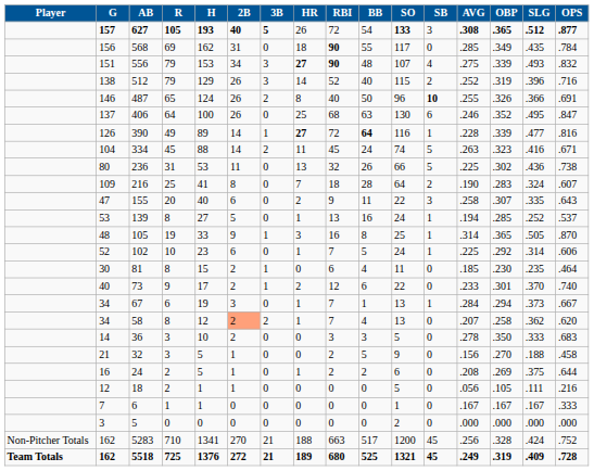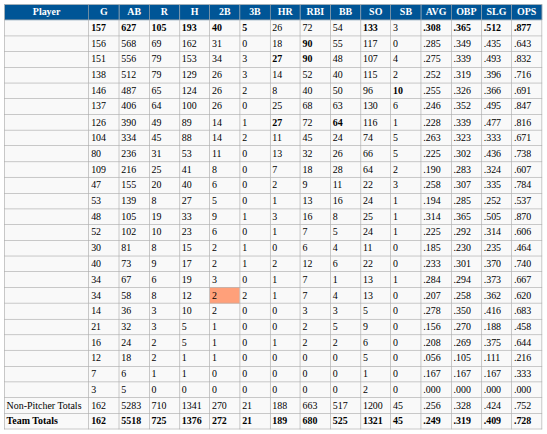 <table class="wikitable sortable">
 <tr>
 <th style="background:#005596; color:#FFF; width:14%;">Player</th>
 <th style="background:#005596; color:#FFF; width:5%;">G</th>
 <th style="background:#005596; color:#FFF; width:5%;">AB</th>
 <th style="background:#005596; color:#FFF; width:5%;">R</th>
 <th style="background:#005596; color:#FFF; width:5%;">H</th>
 <th style="background:#005596; color:#FFF; width:5%;">2B</th>
 <th style="background:#005596; color:#FFF; width:5%;">3B</th>
 <th style="background:#005596; color:#FFF; width:5%;">HR</th>
 <th style="background:#005596; color:#FFF; width:5%;">RBI</th>
 <th style="background:#005596; color:#FFF; width:5%;">BB</th>
 <th style="background:#005596; color:#FFF; width:5%;">SO</th>
 <th style="background:#005596; color:#FFF; width:5%;">SB</th>
 <th style="background:#005596; color:#FFF; width:5%;">AVG</th>
 <th style="background:#005596; color:#FFF; width:5%;">OBP</th>
 <th style="background:#005596; color:#FFF; width:5%;">SLG</th>
 <th style="background:#005596; color:#FFF; width:5%;">OPS</th>
 </tr>
 <tr>
 <td></td>
 <td><strong>157</strong></td>
 <td><strong>627</strong></td>
 <td><strong>105</strong></td>
 <td><strong>193</strong></td>
 <td><strong>40</strong></td>
 <td><strong>5</strong></td>
 <td>26</td>
 <td>72</td>
 <td>54</td>
 <td><strong>133</strong></td>
 <td>3</td>
 <td><strong>.308</strong></td>
 <td><strong>.365</strong></td>
 <td><strong>.512</strong></td>
 <td><strong>.877</strong></td>
 </tr>
 <tr>
 <td></td>
 <td>156</td>
 <td>568</td>
 <td>69</td>
 <td>162</td>
 <td>31</td>
 <td>0</td>
 <td>18</td>
 <td><strong>90</strong></td>
 <td>55</td>
 <td>117</td>
 <td>0</td>
 <td>.285</td>
 <td>.349</td>
 <td>.435</td>
-<td>.784</td>
+<td>.643</td>
 </tr>
 <tr>
 <td></td>
 <td>151</td>
 <td>556</td>
 <td>79</td>
 <td>153</td>
 <td>34</td>
 <td>3</td>
 <td><strong>27</strong></td>
 <td><strong>90</strong></td>
 <td>48</td>
 <td>107</td>
 <td>4</td>
 <td>.275</td>
 <td>.339</td>
 <td>.493</td>
 <td>.832</td>
 </tr>
 <tr>
 <td></td>
 <td>138</td>
 <td>512</td>
 <td>79</td>
 <td>129</td>
 <td>26</td>
 <td>3</td>
 <td>14</td>
 <td>52</td>
 <td>40</td>
 <td>115</td>
 <td>2</td>
 <td>.252</td>
 <td>.319</td>
 <td>.396</td>
 <td>.716</td>
 </tr>
 <tr>
 <td></td>
 <td>146</td>
 <td>487</td>
 <td>65</td>
 <td>124</td>
 <td>26</td>
 <td>2</td>
 <td>8</td>
 <td>40</td>
 <td>50</td>
 <td>96</td>
 <td><strong>10</strong></td>
 <td>.255</td>
 <td>.326</td>
 <td>.366</td>
 <td>.691</td>
 </tr>
 <tr>
 <td></td>
 <td>137</td>
 <td>406</td>
 <td>64</td>
 <td>100</td>
 <td>26</td>
 <td>0</td>
 <td>25</td>
 <td>68</td>
 <td>63</td>
 <td>130</td>
 <td>6</td>
 <td>.246</td>
 <td>.352</td>
 <td>.495</td>
 <td>.847</td>
 </tr>
 <tr>
 <td></td>
 <td>126</td>
 <td>390</td>
 <td>49</td>
 <td>89</td>
 <td>14</td>
 <td>1</td>
 <td><strong>27</strong></td>
 <td>72</td>
 <td><strong>64</strong></td>
 <td>116</td>
 <td>1</td>
 <td>.228</td>
 <td>.339</td>
 <td>.477</td>
 <td>.816</td>
 </tr>
 <tr>
 <td></td>
 <td>104</td>
 <td>334</td>
 <td>45</td>
 <td>88</td>
 <td>14</td>
 <td>2</td>
 <td>11</td>
 <td>45</td>
 <td>24</td>
 <td>74</td>
 <td>5</td>
 <td>.263</td>
 <td>.323</td>
-<td>.416</td>
+<td>.333</td>
 <td>.671</td>
 </tr>
 <tr>
 <td></td>
 <td>80</td>
 <td>236</td>
 <td>31</td>
 <td>53</td>
 <td>11</td>
 <td>0</td>
 <td>13</td>
 <td>32</td>
 <td>26</td>
 <td>66</td>
 <td>5</td>
 <td>.225</td>
 <td>.302</td>
 <td>.436</td>
 <td>.738</td>
 </tr>
 <tr>
 <td></td>
 <td>109</td>
 <td>216</td>
 <td>25</td>
 <td>41</td>
 <td>8</td>
 <td>0</td>
 <td>7</td>
 <td>18</td>
 <td>28</td>
 <td>64</td>
 <td>2</td>
 <td>.190</td>
 <td>.283</td>
 <td>.324</td>
 <td>.607</td>
 </tr>
 <tr>
 <td></td>
 <td>47</td>
 <td>155</td>
 <td>20</td>
 <td>40</td>
 <td>6</td>
 <td>0</td>
 <td>2</td>
 <td>9</td>
 <td>11</td>
 <td>22</td>
 <td>3</td>
 <td>.258</td>
 <td>.307</td>
 <td>.335</td>
-<td>.643</td>
+<td>.784</td>
 </tr>
 <tr>
 <td></td>
 <td>53</td>
 <td>139</td>
 <td>8</td>
 <td>27</td>
 <td>5</td>
 <td>0</td>
 <td>1</td>
 <td>13</td>
 <td>16</td>
 <td>24</td>
 <td>1</td>
 <td>.194</td>
 <td>.285</td>
 <td>.252</td>
 <td>.537</td>
 </tr>
 <tr>
 <td></td>
 <td>48</td>
 <td>105</td>
 <td>19</td>
 <td>33</td>
 <td>9</td>
 <td>1</td>
 <td>3</td>
 <td>16</td>
 <td>8</td>
 <td>25</td>
 <td>1</td>
 <td>.314</td>
 <td>.365</td>
 <td>.505</td>
 <td>.870</td>
 </tr>
 <tr>
 <td></td>
 <td>52</td>
 <td>102</td>
 <td>10</td>
 <td>23</td>
 <td>6</td>
 <td>0</td>
 <td>1</td>
 <td>7</td>
 <td>5</td>
 <td>24</td>
 <td>1</td>
 <td>.225</td>
 <td>.292</td>
 <td>.314</td>
 <td>.606</td>
 </tr>
 <tr>
 <td></td>
 <td>30</td>
 <td>81</td>
 <td>8</td>
 <td>15</td>
 <td>2</td>
 <td>1</td>
 <td>0</td>
 <td>6</td>
 <td>4</td>
 <td>11</td>
 <td>0</td>
 <td>.185</td>
 <td>.230</td>
 <td>.235</td>
 <td>.464</td>
 </tr>
 <tr>
 <td></td>
 <td>40</td>
 <td>73</td>
 <td>9</td>
 <td>17</td>
 <td>2</td>
 <td>1</td>
 <td>2</td>
 <td>12</td>
 <td>6</td>
 <td>22</td>
 <td>0</td>
 <td>.233</td>
 <td>.301</td>
 <td>.370</td>
 <td>.740</td>
 </tr>
 <tr>
 <td></td>
 <td>34</td>
 <td>67</td>
 <td>6</td>
 <td>19</td>
 <td>3</td>
 <td>0</td>
 <td>1</td>
 <td>7</td>
 <td>1</td>
 <td>13</td>
 <td>1</td>
 <td>.284</td>
 <td>.294</td>
 <td>.373</td>
 <td>.667</td>
 </tr>
 <tr>
 <td></td>
 <td>34</td>
 <td>58</td>
 <td>8</td>
 <td>12</td>
 <td style="background: lightsalmon;">2</td>
 <td>2</td>
 <td>1</td>
 <td>7</td>
 <td>4</td>
 <td>13</td>
 <td>0</td>
 <td>.207</td>
 <td>.258</td>
 <td>.362</td>
 <td>.620</td>
 </tr>
 <tr>
 <td></td>
 <td>14</td>
 <td>36</td>
 <td>3</td>
 <td>10</td>
 <td>2</td>
 <td>0</td>
 <td>0</td>
 <td>3</td>
 <td>3</td>
 <td>5</td>
 <td>0</td>
 <td>.278</td>
 <td>.350</td>
-<td>.333</td>
+<td>.416</td>
 <td>.683</td>
 </tr>
 <tr>
 <td></td>
 <td>21</td>
 <td>32</td>
 <td>3</td>
 <td>5</td>
 <td>1</td>
 <td>0</td>
 <td>0</td>
 <td>2</td>
 <td>5</td>
 <td>9</td>
 <td>0</td>
 <td>.156</td>
 <td>.270</td>
 <td>.188</td>
 <td>.458</td>
 </tr>
 <tr>
 <td></td>
 <td>16</td>
 <td>24</td>
 <td>2</td>
 <td>5</td>
 <td>1</td>
 <td>0</td>
 <td>1</td>
 <td>2</td>
 <td>2</td>
 <td>6</td>
 <td>0</td>
 <td>.208</td>
 <td>.269</td>
 <td>.375</td>
 <td>.644</td>
 </tr>
 <tr>
 <td></td>
 <td>12</td>
 <td>18</td>
 <td>2</td>
 <td>1</td>
 <td>1</td>
 <td>0</td>
 <td>0</td>
 <td>0</td>
 <td>0</td>
 <td>5</td>
 <td>0</td>
 <td>.056</td>
 <td>.105</td>
 <td>.111</td>
 <td>.216</td>
 </tr>
 <tr>
 <td></td>
 <td>7</td>
 <td>6</td>
 <td>1</td>
 <td>1</td>
 <td>0</td>
 <td>0</td>
 <td>0</td>
 <td>0</td>
 <td>0</td>
 <td>1</td>
 <td>0</td>
 <td>.167</td>
 <td>.167</td>
 <td>.167</td>
 <td>.333</td>
 </tr>
 <tr>
 <td></td>
 <td>3</td>
 <td>5</td>
 <td>0</td>
 <td>0</td>
 <td>0</td>
 <td>0</td>
 <td>0</td>
 <td>0</td>
 <td>0</td>
 <td>2</td>
 <td>0</td>
 <td>.000</td>
 <td>.000</td>
 <td>.000</td>
 <td>.000</td>
 </tr>
 <tr>
 <td>Non-Pitcher Totals</td>
 <td>162</td>
 <td>5283</td>
 <td>710</td>
 <td>1341</td>
 <td>270</td>
 <td>21</td>
 <td>188</td>
 <td>663</td>
 <td>517</td>
 <td>1200</td>
 <td>45</td>
 <td>.256</td>
 <td>.328</td>
 <td>.424</td>
 <td>.752</td>
 </tr>
 <tr>
 <td><strong>Team Totals</strong></td>
 <td><strong>162</strong></td>
 <td><strong>5518</strong></td>
 <td><strong>725</strong></td>
 <td><strong>1376</strong></td>
 <td><strong>272</strong></td>
 <td><strong>21</strong></td>
 <td><strong>189</strong></td>
 <td><strong>680</strong></td>
 <td><strong>525</strong></td>
 <td><strong>1321</strong></td>
 <td><strong>45</strong></td>
 <td><strong>.249</strong></td>
 <td><strong>.319</strong></td>
 <td><strong>.409</strong></td>
 <td><strong>.728</strong></td>
 </tr>
 </table>
